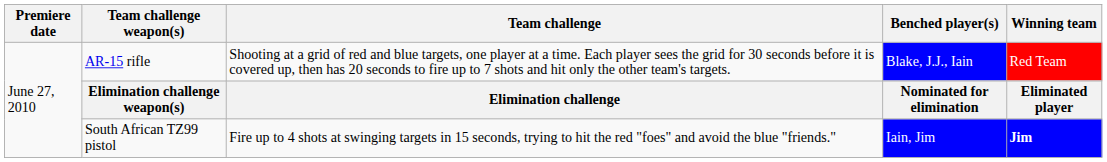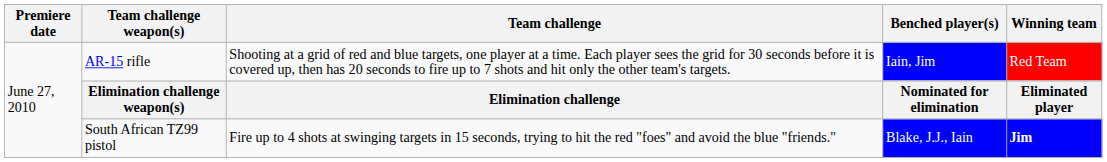 <table class="wikitable">
 <tr>
 <th>Premiere date</th>
 <th>Team challenge weapon(s)</th>
 <th>Team challenge</th>
 <th>Benched player(s)</th>
 <th>Winning team</th>
 </tr>
 <tr>
 <td rowspan="3">June 27, 2010</td>
 <td><a href='#'>AR-15</a> rifle</td>
 <td>Shooting at a grid of red and blue targets, one player at a time. Each player sees the grid for 30 seconds before it is covered up, then has 20 seconds to fire up to 7 shots and hit only the other team's targets.</td>
-<td style="background:blue; color:white;">Blake, J.J., Iain</td>
+<td style="background:blue; color:white;">Iain, Jim</td>
 <td style="background:red; color:white;">Red Team</td>
 </tr>
 <tr>
 <th>Elimination challenge weapon(s)</th>
 <th>Elimination challenge</th>
 <th>Nominated for elimination</th>
 <th>Eliminated player</th>
 </tr>
 <tr>
 <td>South African TZ99 pistol</td>
 <td>Fire up to 4 shots at swinging targets in 15 seconds, trying to hit the red "foes" and avoid the blue "friends."</td>
-<td style="background:blue; color:white;">Iain, Jim</td>
+<td style="background:blue; color:white;">Blake, J.J., Iain</td>
 <td style="background:blue; color:white;"><strong>Jim</strong></td>
 </tr>
 </table>
